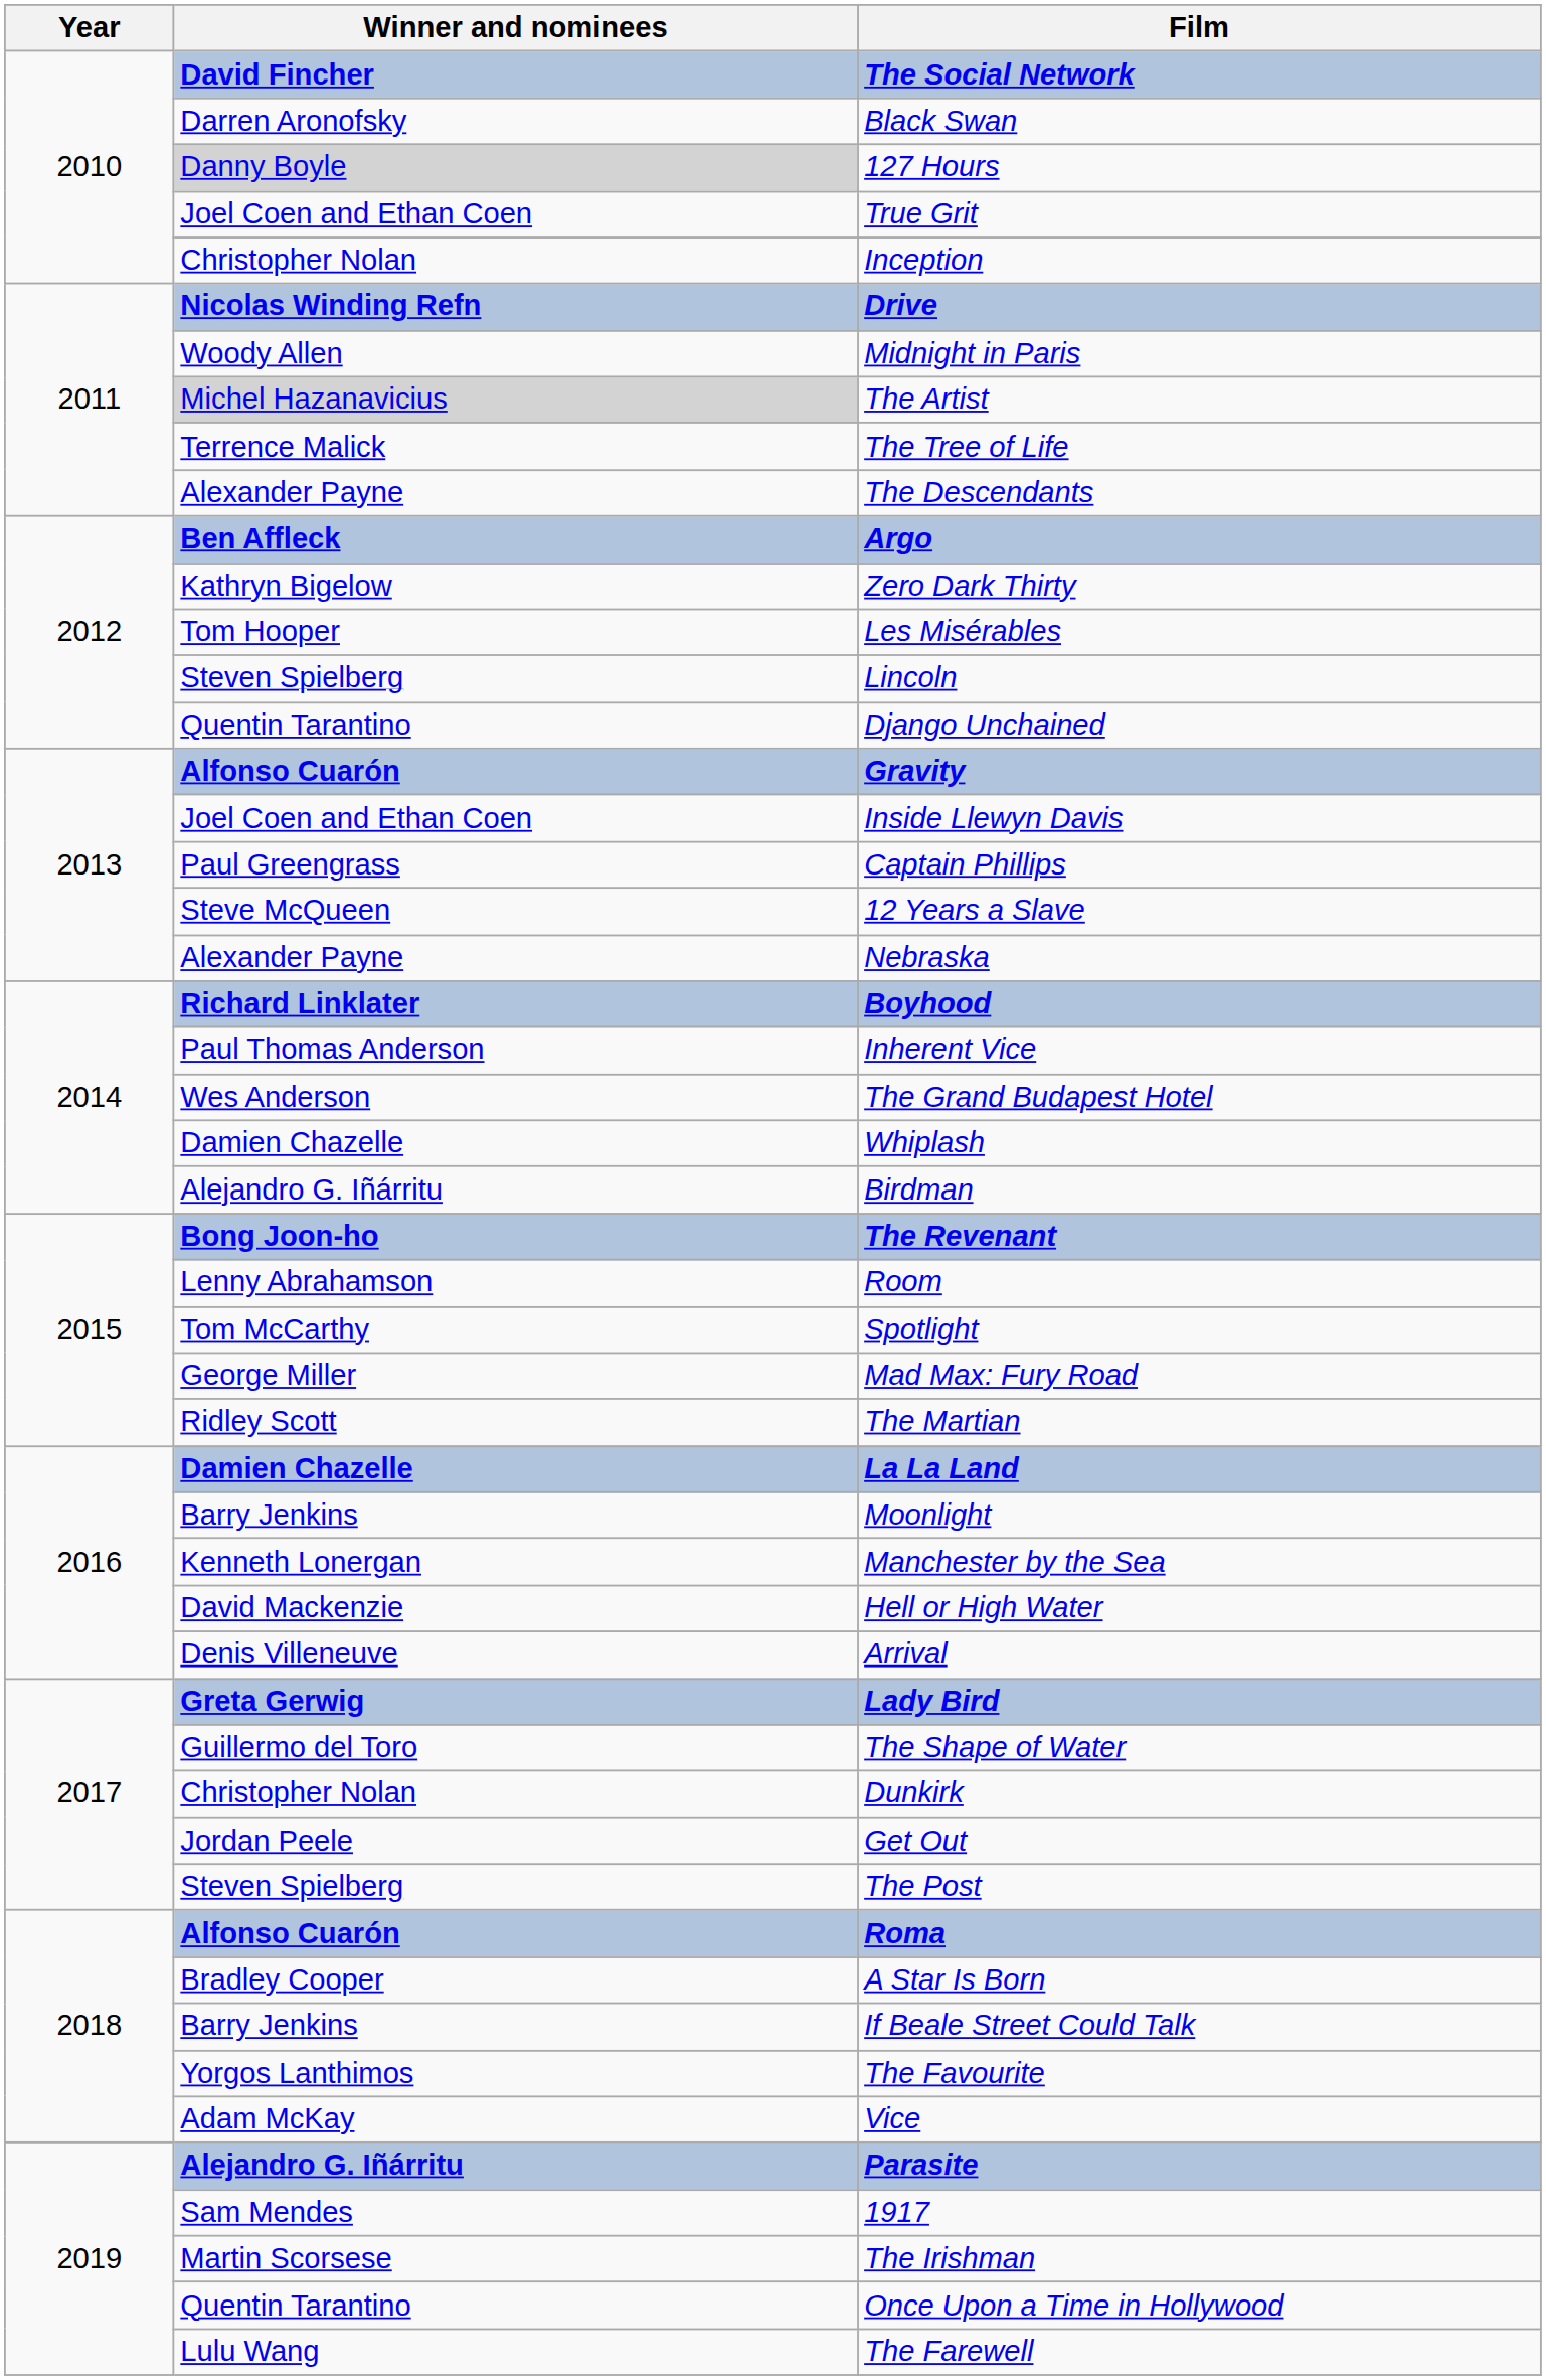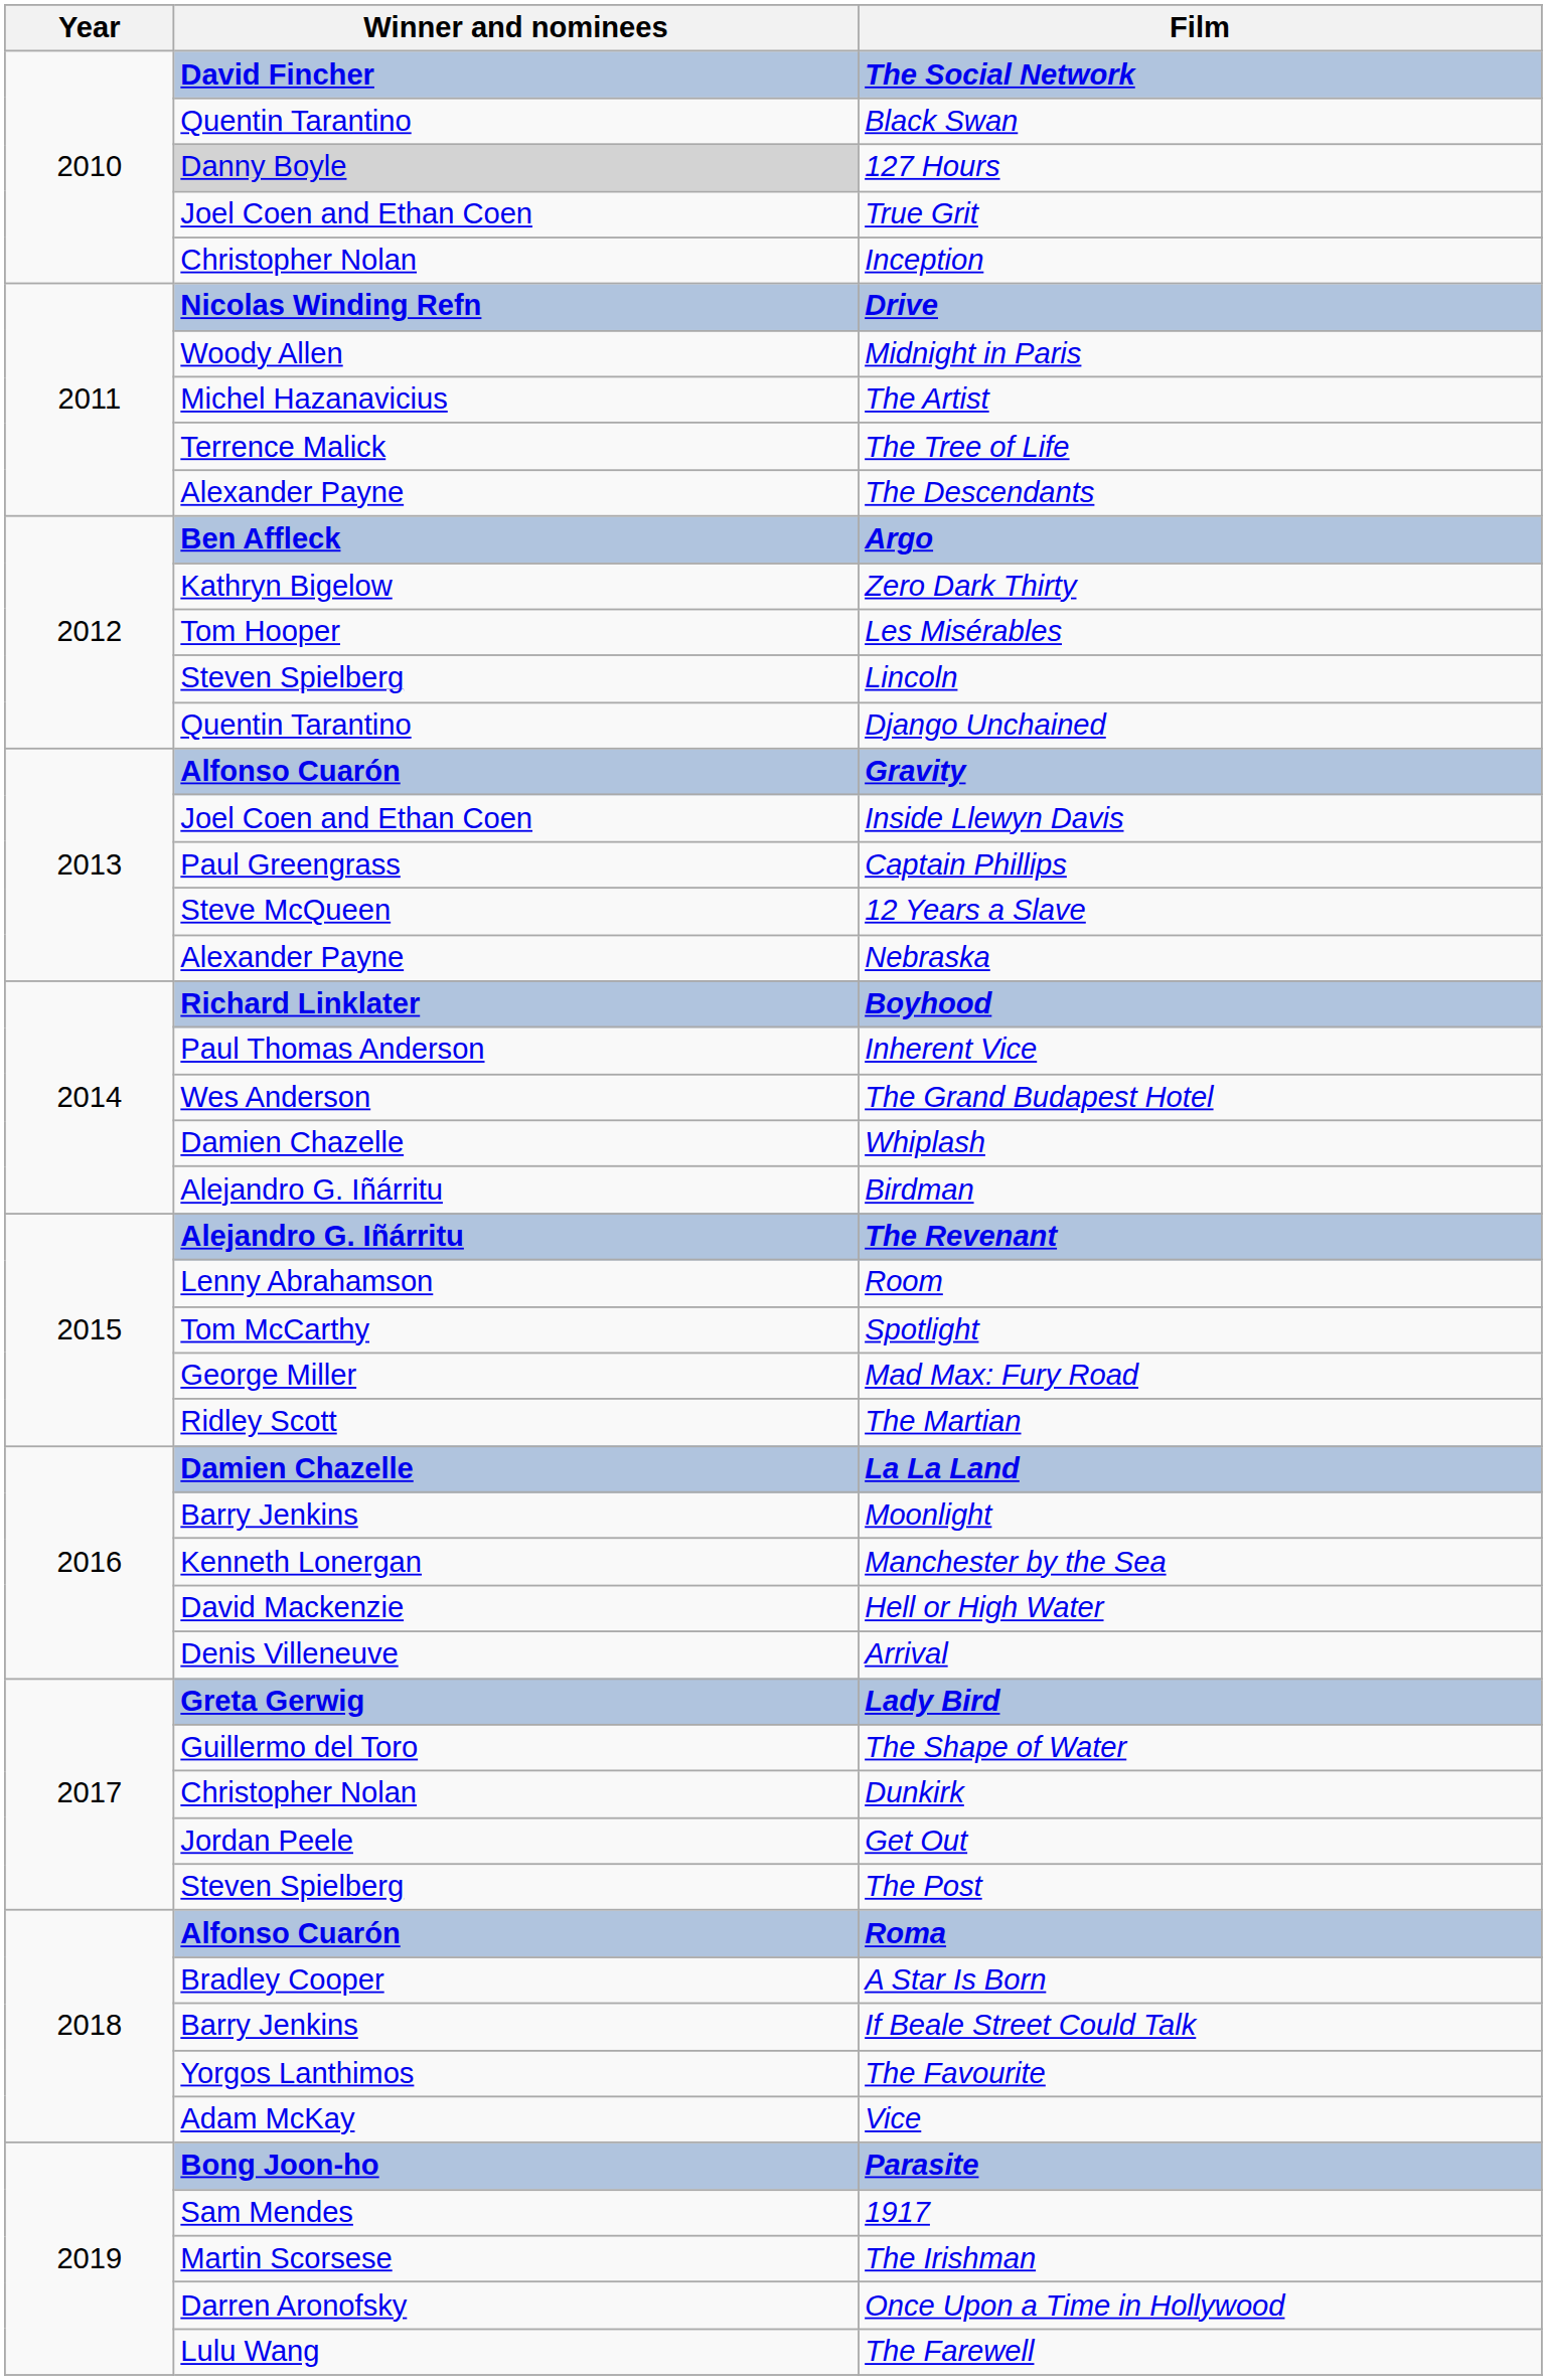 <table class="wikitable" width="95%" cellpadding="5">
 <tr>
 <th width="100"><strong>Year</strong></th>
 <th width="450"><strong>Winner and nominees</strong></th>
 <th width="450"><strong>Film</strong></th>
 </tr>
 <tr>
 <td rowspan="5" style="text-align:center;">2010</td>
 <td style="background:#B0C4DE;"><strong><a href='#'>David Fincher</a></strong></td>
 <td style="background:#B0C4DE;"><strong><em><a href='#'>The Social Network</a></em></strong></td>
 </tr>
 <tr>
-<td><a href='#'>Darren Aronofsky</a></td>
+<td><a href='#'>Quentin Tarantino</a></td>
 <td><em><a href='#'>Black Swan</a></em></td>
 </tr>
 <tr>
 <td style="background: lightgrey;"><a href='#'>Danny Boyle</a></td>
 <td><em><a href='#'>127 Hours</a></em></td>
 </tr>
 <tr>
 <td><a href='#'>Joel Coen and Ethan Coen</a></td>
 <td><em><a href='#'>True Grit</a></em></td>
 </tr>
 <tr>
 <td><a href='#'>Christopher Nolan</a></td>
 <td><em><a href='#'>Inception</a></em></td>
 </tr>
 <tr>
 <td rowspan="5" style="text-align:center;">2011</td>
 <td style="background:#B0C4DE;"><strong><a href='#'>Nicolas Winding Refn</a></strong></td>
 <td style="background:#B0C4DE;"><strong><em><a href='#'>Drive</a></em></strong></td>
 </tr>
 <tr>
 <td><a href='#'>Woody Allen</a></td>
 <td><em><a href='#'>Midnight in Paris</a></em></td>
 </tr>
 <tr>
-<td style="background: lightgrey;"><a href='#'>Michel Hazanavicius</a></td>
+<td><a href='#'>Michel Hazanavicius</a></td>
 <td><em><a href='#'>The Artist</a></em></td>
 </tr>
 <tr>
 <td><a href='#'>Terrence Malick</a></td>
 <td><em><a href='#'>The Tree of Life</a></em></td>
 </tr>
 <tr>
 <td><a href='#'>Alexander Payne</a></td>
 <td><em><a href='#'>The Descendants</a></em></td>
 </tr>
 <tr>
 <td rowspan="5" style="text-align:center;">2012</td>
 <td style="background:#B0C4DE;"><strong><a href='#'>Ben Affleck</a></strong></td>
 <td style="background:#B0C4DE;"><strong><em><a href='#'>Argo</a></em></strong></td>
 </tr>
 <tr>
 <td><a href='#'>Kathryn Bigelow</a></td>
 <td><em><a href='#'>Zero Dark Thirty</a></em></td>
 </tr>
 <tr>
 <td><a href='#'>Tom Hooper</a></td>
 <td><em><a href='#'>Les Misérables</a></em></td>
 </tr>
 <tr>
 <td><a href='#'>Steven Spielberg</a></td>
 <td><em><a href='#'>Lincoln</a></em></td>
 </tr>
 <tr>
 <td><a href='#'>Quentin Tarantino</a></td>
 <td><em><a href='#'>Django Unchained</a></em></td>
 </tr>
 <tr>
 <td rowspan="5" style="text-align:center;">2013</td>
 <td style="background:#B0C4DE;"><strong><a href='#'>Alfonso Cuarón</a></strong></td>
 <td style="background:#B0C4DE;"><strong><em><a href='#'>Gravity</a></em></strong></td>
 </tr>
 <tr>
 <td><a href='#'>Joel Coen and Ethan Coen</a></td>
 <td><em><a href='#'>Inside Llewyn Davis</a></em></td>
 </tr>
 <tr>
 <td><a href='#'>Paul Greengrass</a></td>
 <td><em><a href='#'>Captain Phillips</a></em></td>
 </tr>
 <tr>
 <td><a href='#'>Steve McQueen</a></td>
 <td><em><a href='#'>12 Years a Slave</a></em></td>
 </tr>
 <tr>
 <td><a href='#'>Alexander Payne</a></td>
 <td><em><a href='#'>Nebraska</a></em></td>
 </tr>
 <tr>
 <td rowspan="5" style="text-align:center;">2014</td>
 <td style="background:#B0C4DE;"><strong><a href='#'>Richard Linklater</a></strong></td>
 <td style="background:#B0C4DE;"><strong><em><a href='#'>Boyhood</a></em></strong></td>
 </tr>
 <tr>
 <td><a href='#'>Paul Thomas Anderson</a></td>
 <td><em><a href='#'>Inherent Vice</a></em></td>
 </tr>
 <tr>
 <td><a href='#'>Wes Anderson</a></td>
 <td><em><a href='#'>The Grand Budapest Hotel</a></em></td>
 </tr>
 <tr>
 <td><a href='#'>Damien Chazelle</a></td>
 <td><em><a href='#'>Whiplash</a></em></td>
 </tr>
 <tr>
 <td><a href='#'>Alejandro G. Iñárritu</a></td>
 <td><em><a href='#'>Birdman</a></em></td>
 </tr>
 <tr>
 <td rowspan="5" style="text-align:center;">2015</td>
-<td style="background:#B0C4DE;"><strong><a href='#'>Bong Joon-ho</a></strong></td>
+<td style="background:#B0C4DE;"><strong><a href='#'>Alejandro G. Iñárritu</a></strong></td>
 <td style="background:#B0C4DE;"><strong><em><a href='#'>The Revenant</a></em></strong></td>
 </tr>
 <tr>
 <td><a href='#'>Lenny Abrahamson</a></td>
 <td><em><a href='#'>Room</a></em></td>
 </tr>
 <tr>
 <td><a href='#'>Tom McCarthy</a></td>
 <td><em><a href='#'>Spotlight</a></em></td>
 </tr>
 <tr>
 <td><a href='#'>George Miller</a></td>
 <td><em><a href='#'>Mad Max: Fury Road</a></em></td>
 </tr>
 <tr>
 <td><a href='#'>Ridley Scott</a></td>
 <td><em><a href='#'>The Martian</a></em></td>
 </tr>
 <tr>
 <td rowspan="5" style="text-align:center;">2016</td>
 <td style="background:#B0C4DE;"><strong><a href='#'>Damien Chazelle</a></strong></td>
 <td style="background:#B0C4DE;"><strong><em><a href='#'>La La Land</a></em></strong></td>
 </tr>
 <tr>
 <td><a href='#'>Barry Jenkins</a></td>
 <td><em><a href='#'>Moonlight</a></em></td>
 </tr>
 <tr>
 <td><a href='#'>Kenneth Lonergan</a></td>
 <td><em><a href='#'>Manchester by the Sea</a></em></td>
 </tr>
 <tr>
 <td><a href='#'>David Mackenzie</a></td>
 <td><em><a href='#'>Hell or High Water</a></em></td>
 </tr>
 <tr>
 <td><a href='#'>Denis Villeneuve</a></td>
 <td><em><a href='#'>Arrival</a></em></td>
 </tr>
 <tr>
 <td rowspan="5" style="text-align:center;">2017</td>
 <td style="background:#B0C4DE;"><strong><a href='#'>Greta Gerwig</a></strong></td>
 <td style="background:#B0C4DE;"><strong><em><a href='#'>Lady Bird</a></em></strong></td>
 </tr>
 <tr>
 <td><a href='#'>Guillermo del Toro</a></td>
 <td><em><a href='#'>The Shape of Water</a></em></td>
 </tr>
 <tr>
 <td><a href='#'>Christopher Nolan</a></td>
 <td><em><a href='#'>Dunkirk</a></em></td>
 </tr>
 <tr>
 <td><a href='#'>Jordan Peele</a></td>
 <td><em><a href='#'>Get Out</a></em></td>
 </tr>
 <tr>
 <td><a href='#'>Steven Spielberg</a></td>
 <td><em><a href='#'>The Post</a></em></td>
 </tr>
 <tr>
 <td rowspan="5" style="text-align:center;">2018</td>
 <td style="background:#B0C4DE;"><strong><a href='#'>Alfonso Cuarón</a></strong></td>
 <td style="background:#B0C4DE;"><strong><em><a href='#'>Roma</a></em></strong></td>
 </tr>
 <tr>
 <td><a href='#'>Bradley Cooper</a></td>
 <td><em><a href='#'>A Star Is Born</a></em></td>
 </tr>
 <tr>
 <td><a href='#'>Barry Jenkins</a></td>
 <td><em><a href='#'>If Beale Street Could Talk</a></em></td>
 </tr>
 <tr>
 <td><a href='#'>Yorgos Lanthimos</a></td>
 <td><em><a href='#'>The Favourite</a></em></td>
 </tr>
 <tr>
 <td><a href='#'>Adam McKay</a></td>
 <td><em><a href='#'>Vice</a></em></td>
 </tr>
 <tr>
 <td rowspan="5" style="text-align:center;">2019</td>
-<td style="background:#B0C4DE;"><strong><a href='#'>Alejandro G. Iñárritu</a></strong></td>
+<td style="background:#B0C4DE;"><strong><a href='#'>Bong Joon-ho</a></strong></td>
 <td style="background:#B0C4DE;"><strong><em><a href='#'>Parasite</a></em></strong></td>
 </tr>
 <tr>
 <td><a href='#'>Sam Mendes</a></td>
 <td><em><a href='#'>1917</a></em></td>
 </tr>
 <tr>
 <td><a href='#'>Martin Scorsese</a></td>
 <td><em><a href='#'>The Irishman</a></em></td>
 </tr>
 <tr>
-<td><a href='#'>Quentin Tarantino</a></td>
+<td><a href='#'>Darren Aronofsky</a></td>
 <td><em><a href='#'>Once Upon a Time in Hollywood</a></em></td>
 </tr>
 <tr>
 <td><a href='#'>Lulu Wang</a></td>
 <td><em><a href='#'>The Farewell</a></em></td>
 </tr>
 </table>
